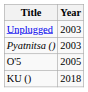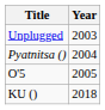 <table class="wikitable">
 <tr>
 <th>Title</th>
 <th>Year</th>
 </tr>
 <tr>
 <td><a href='#'>Unplugged</a></td>
 <td>2003</td>
 </tr>
 <tr>
 <td><em>Pyatnitsa ()</em></td>
-<td>2003</td>
+<td>2004</td>
 </tr>
 <tr>
 <td>O'5</td>
 <td>2005</td>
 </tr>
 <tr>
 <td>KU ()</td>
 <td>2018</td>
 </tr>
 </table>
